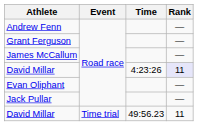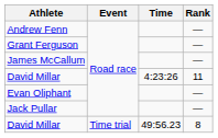 <table class=wikitable style="font-size:90%">
 <tr>
 <th>Athlete</th>
 <th>Event</th>
 <th>Time</th>
 <th>Rank</th>
 </tr>
 <tr align=center>
 <td align=left><a href='#'>Andrew Fenn</a></td>
 <td align=left rowspan=6><a href='#'>Road race</a></td>
 <td></td>
 <td>—</td>
 </tr>
 <tr align=center>
 <td align=left><a href='#'>Grant Ferguson</a></td>
 <td></td>
 <td>—</td>
 </tr>
 <tr align=center>
 <td align=left><a href='#'>James McCallum</a></td>
 <td></td>
 <td>—</td>
 </tr>
 <tr align=center>
 <td align=left><a href='#'>David Millar</a></td>
 <td>4:23:26</td>
-<td style="background: lavender;">11</td>
+<td>11</td>
 </tr>
 <tr align=center>
 <td align=left><a href='#'>Evan Oliphant</a></td>
 <td></td>
 <td>—</td>
 </tr>
 <tr align=center>
 <td align=left><a href='#'>Jack Pullar</a></td>
 <td></td>
 <td>—</td>
 </tr>
 <tr align=center>
 <td align=left><a href='#'>David Millar</a></td>
 <td align=left rowspan=3><a href='#'>Time trial</a></td>
 <td>49:56.23</td>
-<td>11</td>
+<td>8</td>
 </tr>
 </table>
